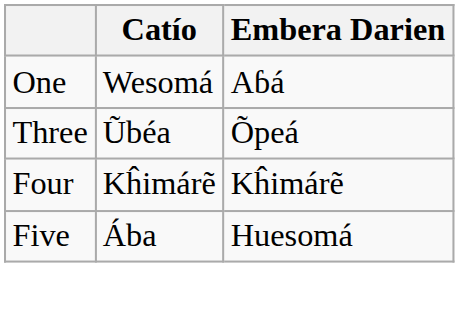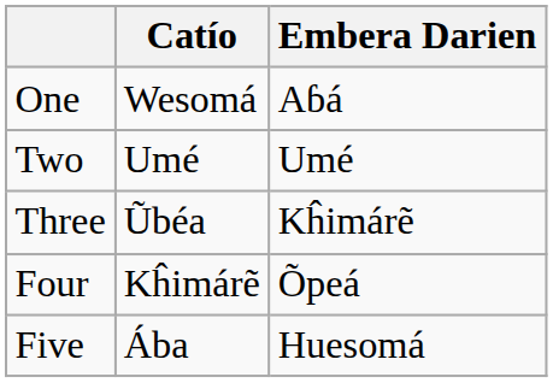 <table class="wikitable">
 <tr>
 <th></th>
 <th>Catío</th>
 <th>Embera Darien</th>
 </tr>
 <tr>
 <td>One</td>
 <td>Wesomá</td>
 <td>Aɓá</td>
 </tr>
 <tr>
+<td>Two</td>
+<td>Umé</td>
+<td>Umé</td>
+</tr>
+<tr>
 <td>Three</td>
 <td>Ũbéa</td>
-<td>Õpeá</td>
+<td>Kĥimárẽ</td>
 </tr>
 <tr>
 <td>Four</td>
 <td>Kĥimárẽ</td>
-<td>Kĥimárẽ</td>
+<td>Õpeá</td>
 </tr>
 <tr>
 <td>Five</td>
 <td>Ába</td>
 <td>Huesomá</td>
 </tr>
 </table>
